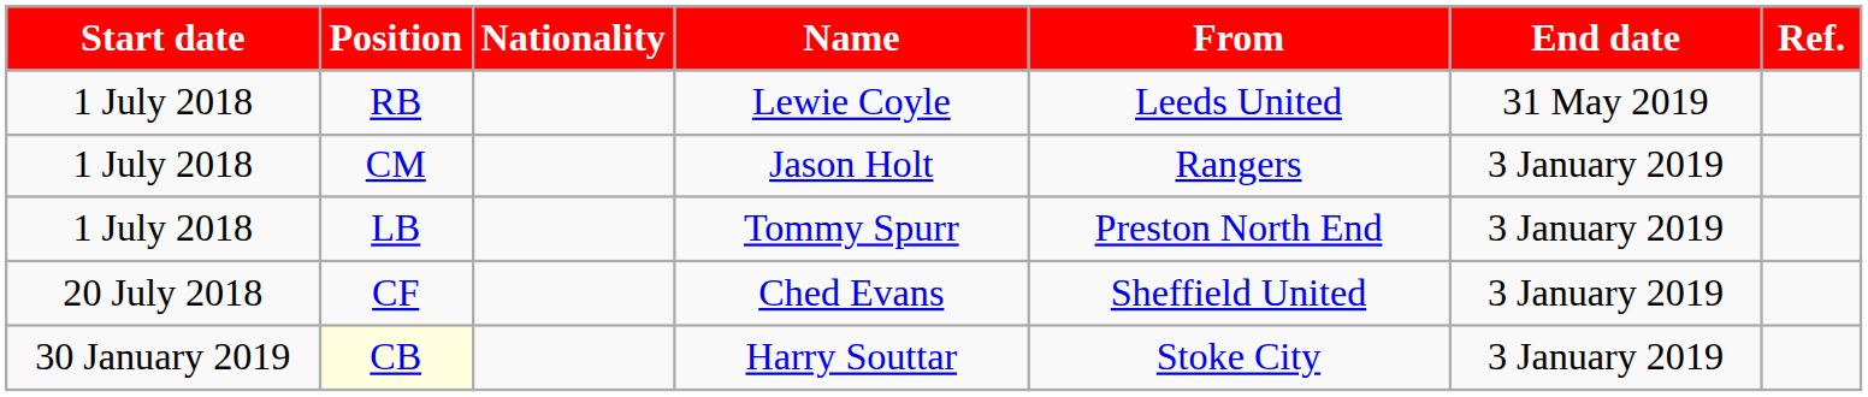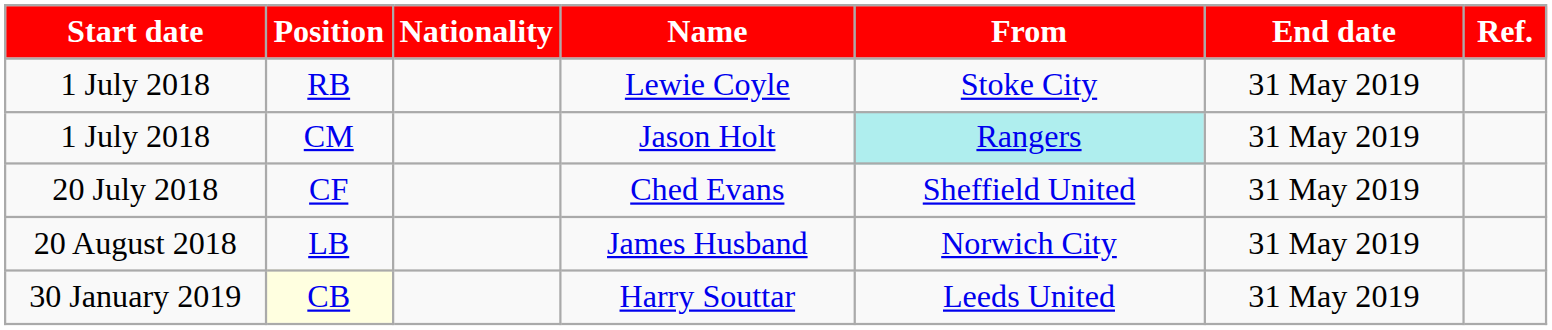 <table class="wikitable"  style="text-align:center; font-size:90%; ">
 <tr>
 <th style="background:#FF0000; color:#FFFFFF; width:110px;">Start date</th>
 <th style="background:#FF0000; color:#FFFFFF; width:50px;">Position</th>
 <th style="background:#FF0000; color:#FFFFFF; width:50px;">Nationality</th>
 <th style="background:#FF0000; color:#FFFFFF; width:125px;">Name</th>
 <th style="background:#FF0000; color:#FFFFFF; width:150px;">From</th>
 <th style="background:#FF0000; color:#FFFFFF; width:110px;">End date</th>
 <th style="background:#FF0000; color:#FFFFFF; width:30px;">Ref.</th>
 </tr>
 <tr>
 <td>1 July 2018</td>
 <td><a href='#'>RB</a></td>
 <td></td>
 <td><a href='#'>Lewie Coyle</a></td>
-<td><a href='#'>Leeds United</a></td>
+<td><a href='#'>Stoke City</a></td>
 <td>31 May 2019</td>
 <td></td>
 </tr>
 <tr>
 <td>1 July 2018</td>
 <td><a href='#'>CM</a></td>
 <td></td>
 <td><a href='#'>Jason Holt</a></td>
-<td> <a href='#'>Rangers</a></td>
-<td>3 January 2019</td>
-<td></td>
-</tr>
-<tr>
-<td>1 July 2018</td>
-<td><a href='#'>LB</a></td>
-<td></td>
-<td><a href='#'>Tommy Spurr</a></td>
-<td><a href='#'>Preston North End</a></td>
-<td>3 January 2019</td>
+<td style="background: paleturquoise;"> <a href='#'>Rangers</a></td>
+<td>31 May 2019</td>
 <td></td>
 </tr>
 <tr>
 <td>20 July 2018</td>
 <td><a href='#'>CF</a></td>
 <td></td>
 <td><a href='#'>Ched Evans</a></td>
 <td><a href='#'>Sheffield United</a></td>
-<td>3 January 2019</td>
+<td>31 May 2019</td>
+<td></td>
+</tr>
+<tr>
+<td>20 August 2018</td>
+<td><a href='#'>LB</a></td>
+<td></td>
+<td><a href='#'>James Husband</a></td>
+<td><a href='#'>Norwich City</a></td>
+<td>31 May 2019</td>
 <td></td>
 </tr>
 <tr>
 <td>30 January 2019</td>
 <td style="background: lightyellow;"><a href='#'>CB</a></td>
 <td></td>
 <td><a href='#'>Harry Souttar</a></td>
-<td><a href='#'>Stoke City</a></td>
-<td>3 January 2019</td>
+<td><a href='#'>Leeds United</a></td>
+<td>31 May 2019</td>
 <td></td>
 </tr>
 </table>
